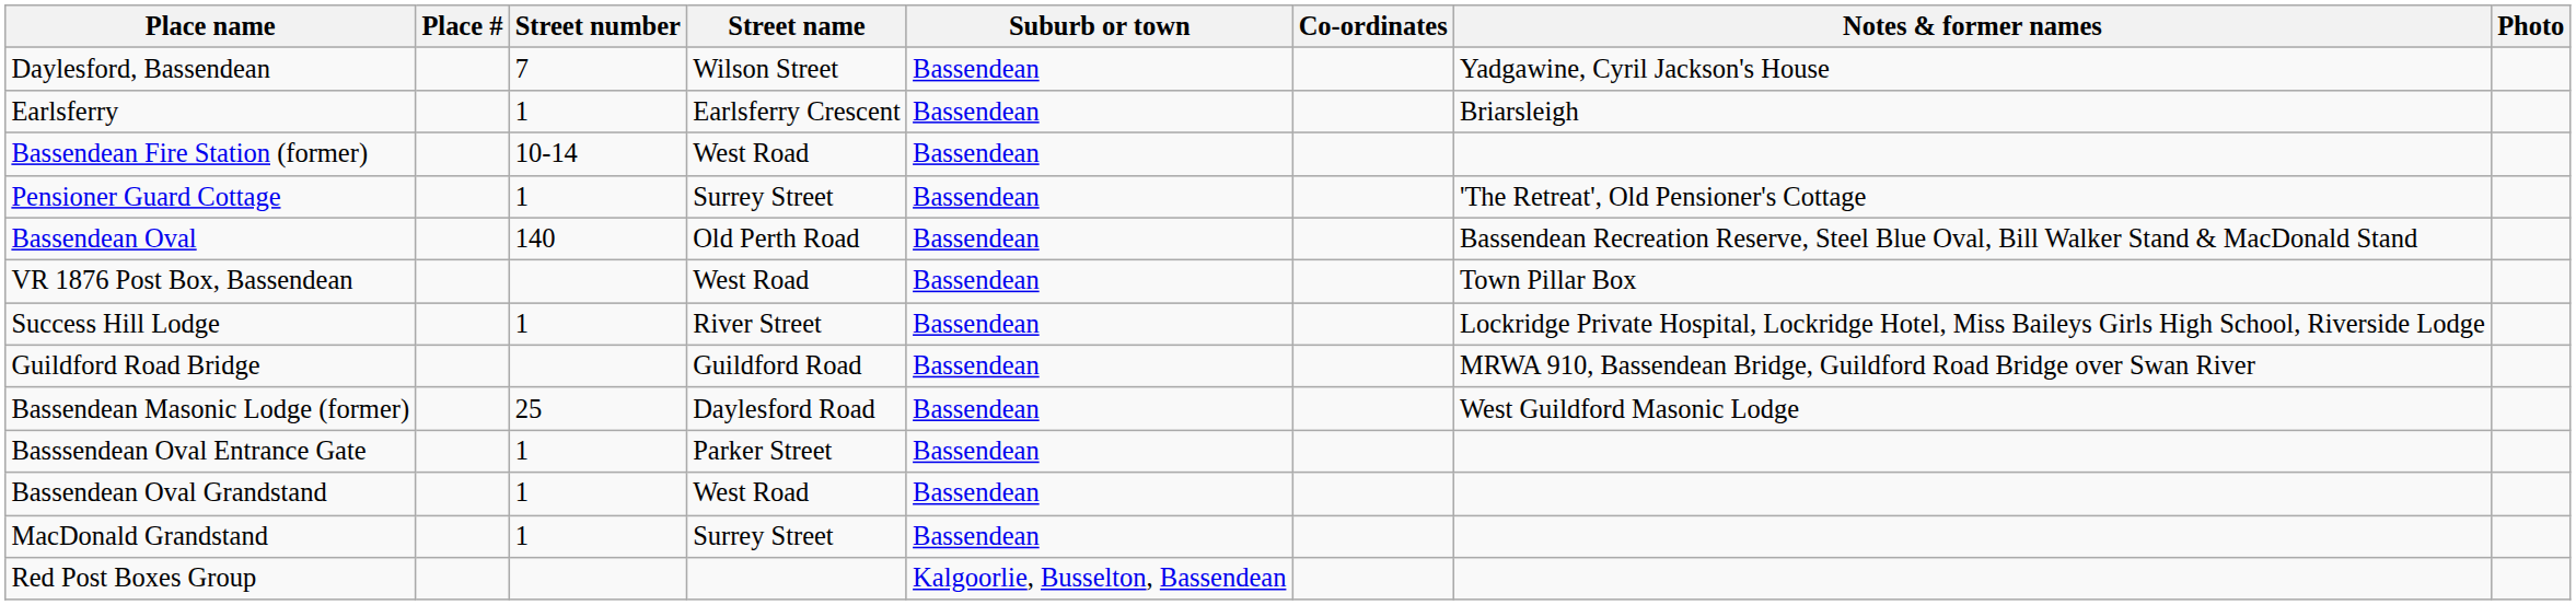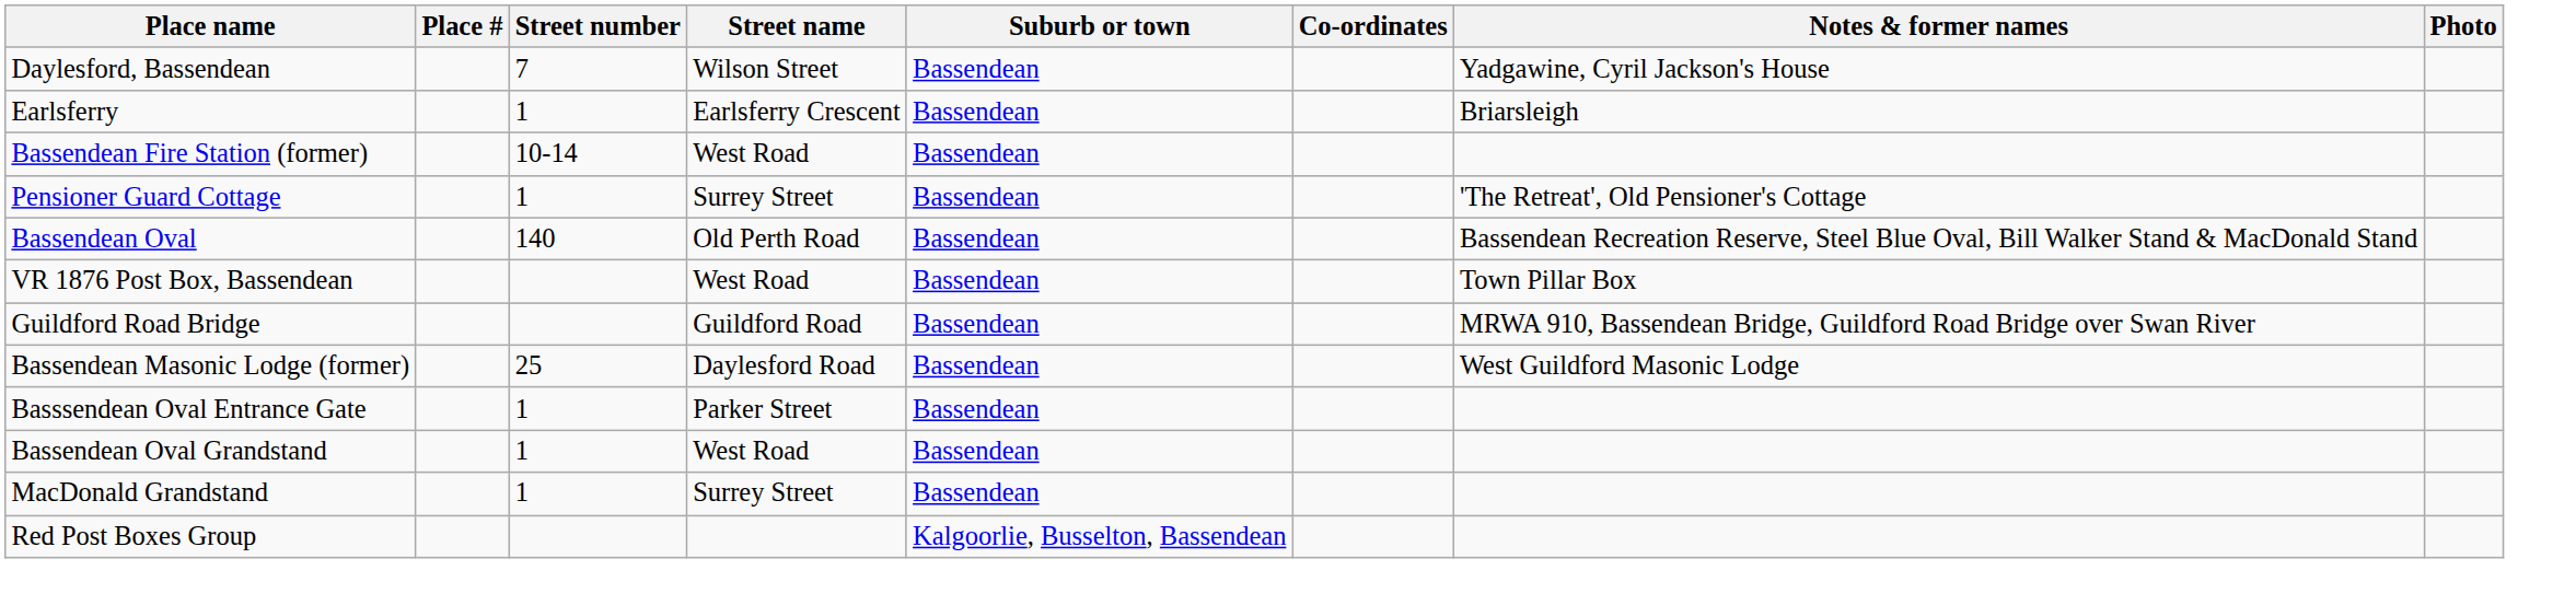 <table class="wikitable sortable">
 <tr>
 <th>Place name</th>
 <th>Place #</th>
 <th>Street number</th>
 <th>Street name</th>
 <th>Suburb or town</th>
 <th>Co-ordinates</th>
 <th class="unsortable">Notes & former names</th>
 <th class="unsortable">Photo</th>
 </tr>
 <tr>
 <td>Daylesford, Bassendean</td>
 <td></td>
 <td>7</td>
 <td>Wilson Street</td>
 <td><a href='#'>Bassendean</a></td>
 <td></td>
 <td>Yadgawine, Cyril Jackson's House</td>
 <td></td>
 </tr>
 <tr>
 <td>Earlsferry</td>
 <td></td>
 <td>1</td>
 <td>Earlsferry Crescent</td>
 <td><a href='#'>Bassendean</a></td>
 <td></td>
 <td>Briarsleigh</td>
 <td></td>
 </tr>
 <tr>
 <td><a href='#'>Bassendean Fire Station</a> (former)</td>
 <td></td>
 <td>10-14</td>
 <td>West Road</td>
 <td><a href='#'>Bassendean</a></td>
 <td></td>
 <td></td>
 <td></td>
 </tr>
 <tr>
 <td><a href='#'>Pensioner Guard Cottage</a></td>
 <td></td>
 <td>1</td>
 <td>Surrey Street</td>
 <td><a href='#'>Bassendean</a></td>
 <td></td>
 <td>'The Retreat', Old Pensioner's Cottage</td>
 <td></td>
 </tr>
 <tr>
 <td><a href='#'>Bassendean Oval</a></td>
 <td></td>
 <td>140</td>
 <td>Old Perth Road</td>
 <td><a href='#'>Bassendean</a></td>
 <td></td>
 <td>Bassendean Recreation Reserve, Steel Blue Oval, Bill Walker Stand & MacDonald Stand</td>
 <td></td>
 </tr>
 <tr>
 <td>VR 1876 Post Box, Bassendean</td>
 <td></td>
 <td></td>
 <td>West Road</td>
 <td><a href='#'>Bassendean</a></td>
 <td></td>
 <td>Town Pillar Box</td>
 <td></td>
 </tr>
 <tr>
-<td>Success Hill Lodge</td>
-<td></td>
-<td>1</td>
-<td>River Street</td>
-<td><a href='#'>Bassendean</a></td>
-<td></td>
-<td>Lockridge Private Hospital, Lockridge Hotel, Miss Baileys Girls High School, Riverside Lodge</td>
-<td></td>
-</tr>
-<tr>
 <td>Guildford Road Bridge</td>
 <td></td>
 <td></td>
 <td>Guildford Road</td>
 <td><a href='#'>Bassendean</a></td>
 <td></td>
 <td>MRWA 910, Bassendean Bridge, Guildford Road Bridge over Swan River</td>
 <td></td>
 </tr>
 <tr>
 <td>Bassendean Masonic Lodge (former)</td>
 <td></td>
 <td>25</td>
 <td>Daylesford Road</td>
 <td><a href='#'>Bassendean</a></td>
 <td></td>
 <td>West Guildford Masonic Lodge</td>
 <td></td>
 </tr>
 <tr>
 <td>Basssendean Oval Entrance Gate</td>
 <td></td>
 <td>1</td>
 <td>Parker Street</td>
 <td><a href='#'>Bassendean</a></td>
 <td></td>
 <td></td>
 <td></td>
 </tr>
 <tr>
 <td>Bassendean Oval Grandstand</td>
 <td></td>
 <td>1</td>
 <td>West Road</td>
 <td><a href='#'>Bassendean</a></td>
 <td></td>
 <td></td>
 <td></td>
 </tr>
 <tr>
 <td>MacDonald Grandstand</td>
 <td></td>
 <td>1</td>
 <td>Surrey Street</td>
 <td><a href='#'>Bassendean</a></td>
 <td></td>
 <td></td>
 <td></td>
 </tr>
 <tr>
 <td>Red Post Boxes Group</td>
 <td></td>
 <td></td>
 <td></td>
 <td><a href='#'>Kalgoorlie</a>, <a href='#'>Busselton</a>, <a href='#'>Bassendean</a></td>
 <td></td>
 <td></td>
 <td></td>
 </tr>
 </table>
